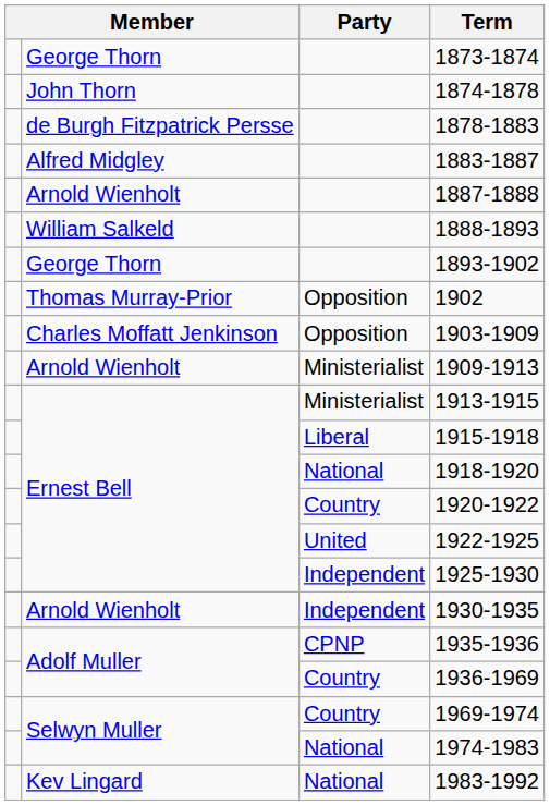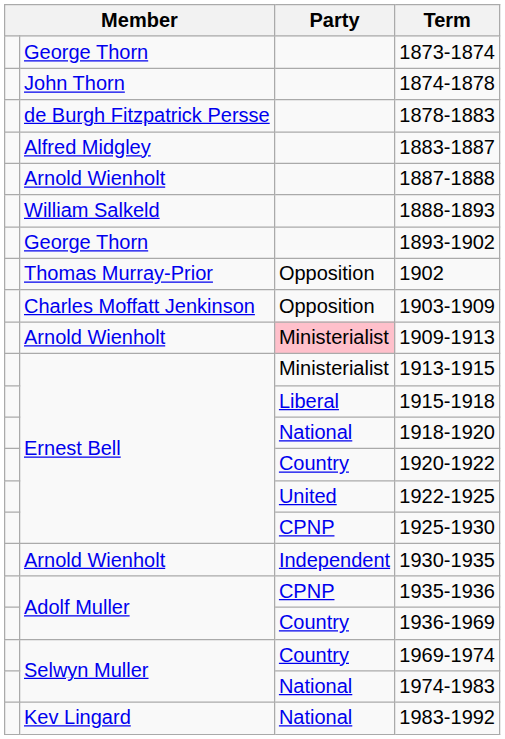 <table class="wikitable">
 <tr>
 <th colspan="2">Member</th>
 <th>Party</th>
 <th>Term</th>
 </tr>
 <tr>
 <td> </td>
 <td><a href='#'>George Thorn</a></td>
 <td></td>
 <td>1873-1874</td>
 </tr>
 <tr>
 <td></td>
 <td><a href='#'>John Thorn</a></td>
 <td></td>
 <td>1874-1878</td>
 </tr>
 <tr>
 <td></td>
 <td><a href='#'>de Burgh Fitzpatrick Persse</a></td>
 <td></td>
 <td>1878-1883</td>
 </tr>
 <tr>
 <td></td>
 <td><a href='#'>Alfred Midgley</a></td>
 <td></td>
 <td>1883-1887</td>
 </tr>
 <tr>
 <td></td>
 <td><a href='#'>Arnold Wienholt</a></td>
 <td></td>
 <td>1887-1888</td>
 </tr>
 <tr>
 <td></td>
 <td><a href='#'>William Salkeld</a></td>
 <td></td>
 <td>1888-1893</td>
 </tr>
 <tr>
 <td></td>
 <td><a href='#'>George Thorn</a></td>
 <td></td>
 <td>1893-1902</td>
 </tr>
 <tr>
 <td></td>
 <td><a href='#'>Thomas Murray-Prior</a></td>
 <td>Opposition</td>
 <td>1902</td>
 </tr>
 <tr>
 <td></td>
 <td><a href='#'>Charles Moffatt Jenkinson</a></td>
 <td>Opposition</td>
 <td>1903-1909</td>
 </tr>
 <tr>
 <td></td>
 <td><a href='#'>Arnold Wienholt</a></td>
-<td>Ministerialist</td>
+<td style="background: pink;">Ministerialist</td>
 <td>1909-1913</td>
 </tr>
 <tr>
 <td></td>
 <td rowspan=6><a href='#'>Ernest Bell</a></td>
 <td>Ministerialist</td>
 <td>1913-1915</td>
 </tr>
 <tr>
 <td></td>
 <td><a href='#'>Liberal</a></td>
 <td>1915-1918</td>
 </tr>
 <tr>
 <td></td>
 <td><a href='#'>National</a></td>
 <td>1918-1920</td>
 </tr>
 <tr>
 <td></td>
 <td><a href='#'>Country</a></td>
 <td>1920-1922</td>
 </tr>
 <tr>
 <td></td>
 <td><a href='#'>United</a></td>
 <td>1922-1925</td>
 </tr>
 <tr>
 <td></td>
-<td><a href='#'>Independent</a></td>
+<td><a href='#'>CPNP</a></td>
 <td>1925-1930</td>
 </tr>
 <tr>
 <td></td>
 <td><a href='#'>Arnold Wienholt</a></td>
 <td><a href='#'>Independent</a></td>
 <td>1930-1935</td>
 </tr>
 <tr>
 <td></td>
 <td rowspan=2><a href='#'>Adolf Muller</a></td>
 <td><a href='#'>CPNP</a></td>
 <td>1935-1936</td>
 </tr>
 <tr>
 <td></td>
 <td><a href='#'>Country</a></td>
 <td>1936-1969</td>
 </tr>
 <tr>
 <td></td>
 <td rowspan=2><a href='#'>Selwyn Muller</a></td>
 <td><a href='#'>Country</a></td>
 <td>1969-1974</td>
 </tr>
 <tr>
 <td></td>
 <td><a href='#'>National</a></td>
 <td>1974-1983</td>
 </tr>
 <tr>
 <td></td>
 <td><a href='#'>Kev Lingard</a></td>
 <td><a href='#'>National</a></td>
 <td>1983-1992</td>
 </tr>
 </table>
